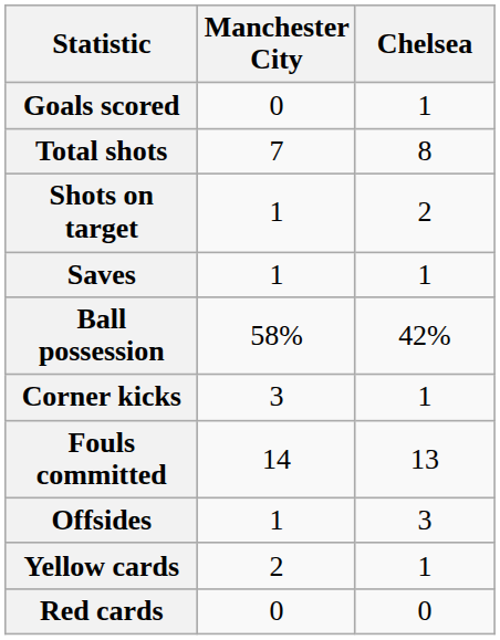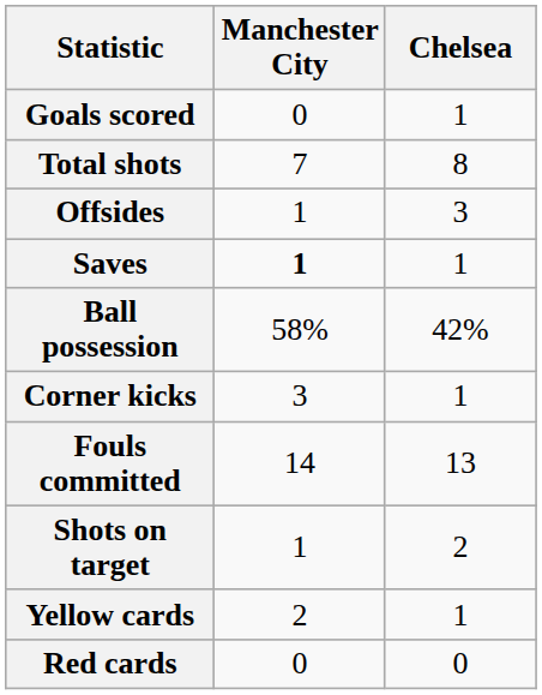 <table class="wikitable plainrowheaders" style="text-align:center">
 <tr>
 <th scope="col" style="width:100px">Statistic</th>
 <th scope="col" style="width:70px">Manchester City</th>
 <th scope="col" style="width:70px">Chelsea</th>
 </tr>
 <tr>
 <th scope=row>Goals scored</th>
 <td>0</td>
 <td>1</td>
 </tr>
 <tr>
 <th scope=row>Total shots</th>
 <td>7</td>
 <td>8</td>
 </tr>
 <tr>
-<th scope=row>Shots on target</th>
+<th scope=row>Offsides</th>
 <td>1</td>
-<td>2</td>
+<td>3</td>
 </tr>
 <tr>
 <th scope=row>Saves</th>
-<td>1</td>
+<td><strong>1</strong></td>
 <td>1</td>
 </tr>
 <tr>
 <th scope=row>Ball possession</th>
 <td>58%</td>
 <td>42%</td>
 </tr>
 <tr>
 <th scope=row>Corner kicks</th>
 <td>3</td>
 <td>1</td>
 </tr>
 <tr>
 <th scope=row>Fouls committed</th>
 <td>14</td>
 <td>13</td>
 </tr>
 <tr>
-<th scope=row>Offsides</th>
+<th scope=row>Shots on target</th>
 <td>1</td>
-<td>3</td>
+<td>2</td>
 </tr>
 <tr>
 <th scope=row>Yellow cards</th>
 <td>2</td>
 <td>1</td>
 </tr>
 <tr>
 <th scope=row>Red cards</th>
 <td>0</td>
 <td>0</td>
 </tr>
 </table>
